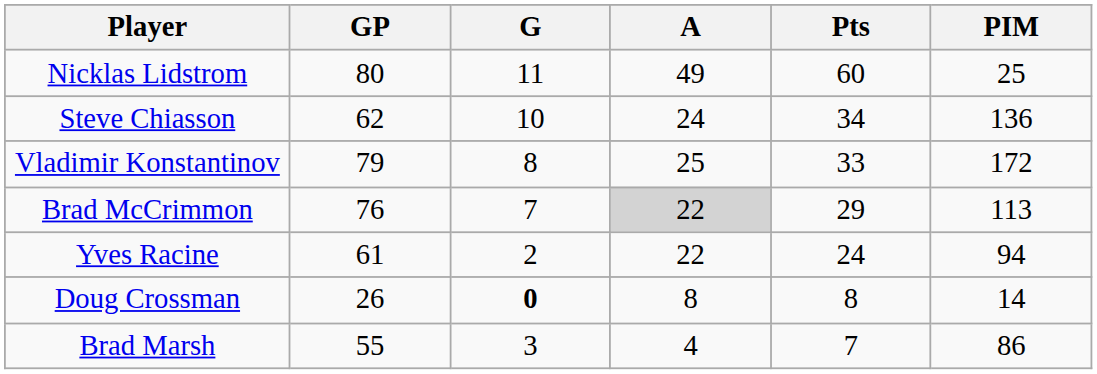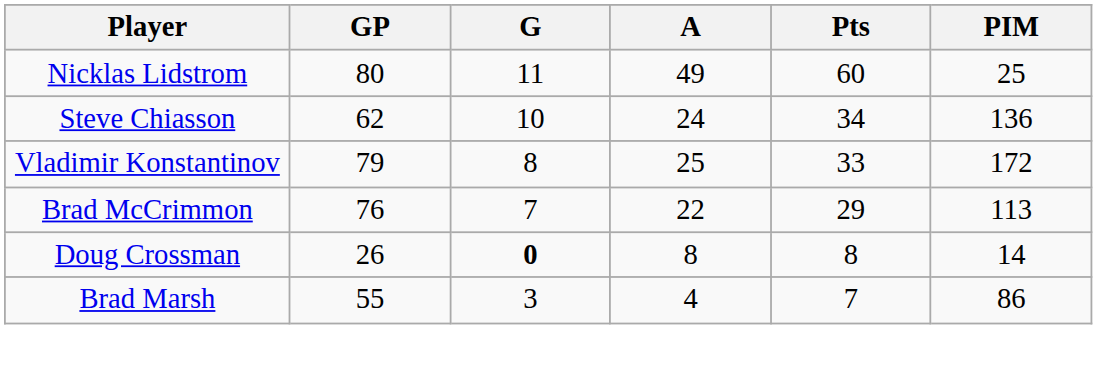 <table class="wikitable sortable">
 <tr>
 <th bgcolor="#DDDDFF" width="16%">Player</th>
 <th bgcolor="#DDDDFF" width="9%">GP</th>
 <th bgcolor="#DDDDFF" width="9%">G</th>
 <th bgcolor="#DDDDFF" width="9%">A</th>
 <th bgcolor="#DDDDFF" width="9%">Pts</th>
 <th bgcolor="#DDDDFF" width="9%">PIM</th>
 </tr>
 <tr align="center">
 <td><a href='#'>Nicklas Lidstrom</a></td>
 <td>80</td>
 <td>11</td>
 <td>49</td>
 <td>60</td>
 <td>25</td>
 </tr>
 <tr align="center">
 <td><a href='#'>Steve Chiasson</a></td>
 <td>62</td>
 <td>10</td>
 <td>24</td>
 <td>34</td>
 <td>136</td>
 </tr>
 <tr align="center">
 <td><a href='#'>Vladimir Konstantinov</a></td>
 <td>79</td>
 <td>8</td>
 <td>25</td>
 <td>33</td>
 <td>172</td>
 </tr>
 <tr align="center">
 <td><a href='#'>Brad McCrimmon</a></td>
 <td>76</td>
 <td>7</td>
-<td style="background: lightgrey;">22</td>
+<td>22</td>
 <td>29</td>
 <td>113</td>
-</tr>
-<tr align="center">
-<td><a href='#'>Yves Racine</a></td>
-<td>61</td>
-<td>2</td>
-<td>22</td>
-<td>24</td>
-<td>94</td>
 </tr>
 <tr align="center">
 <td><a href='#'>Doug Crossman</a></td>
 <td>26</td>
 <td><strong>0</strong></td>
 <td>8</td>
 <td>8</td>
 <td>14</td>
 </tr>
 <tr align="center">
 <td><a href='#'>Brad Marsh</a></td>
 <td>55</td>
 <td>3</td>
 <td>4</td>
 <td>7</td>
 <td>86</td>
 </tr>
 </table>
